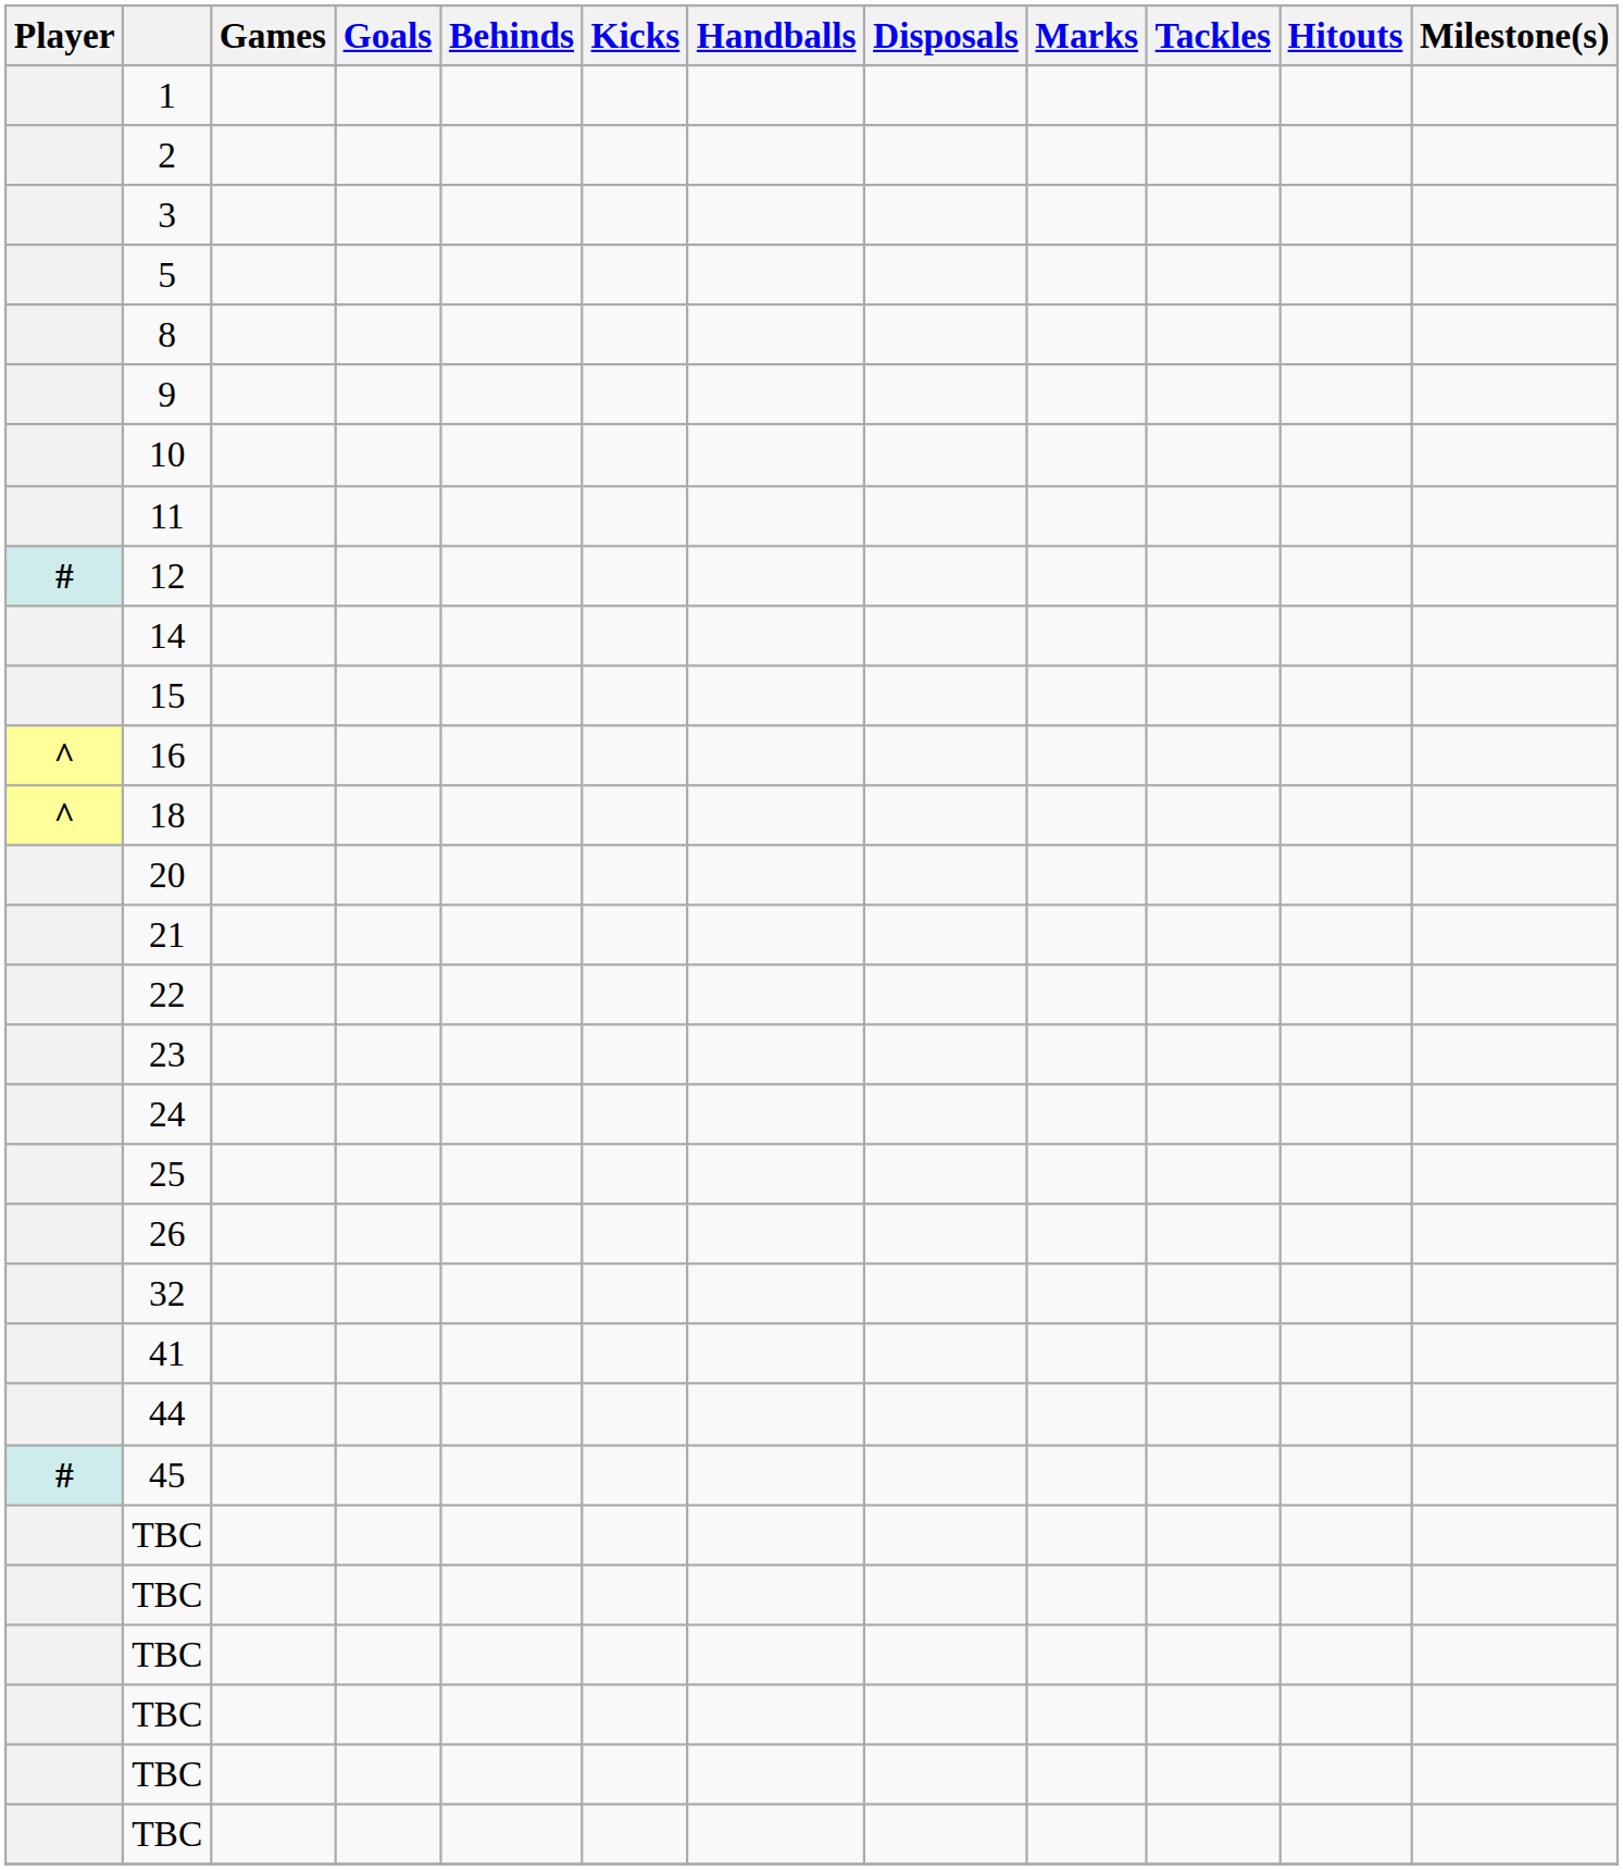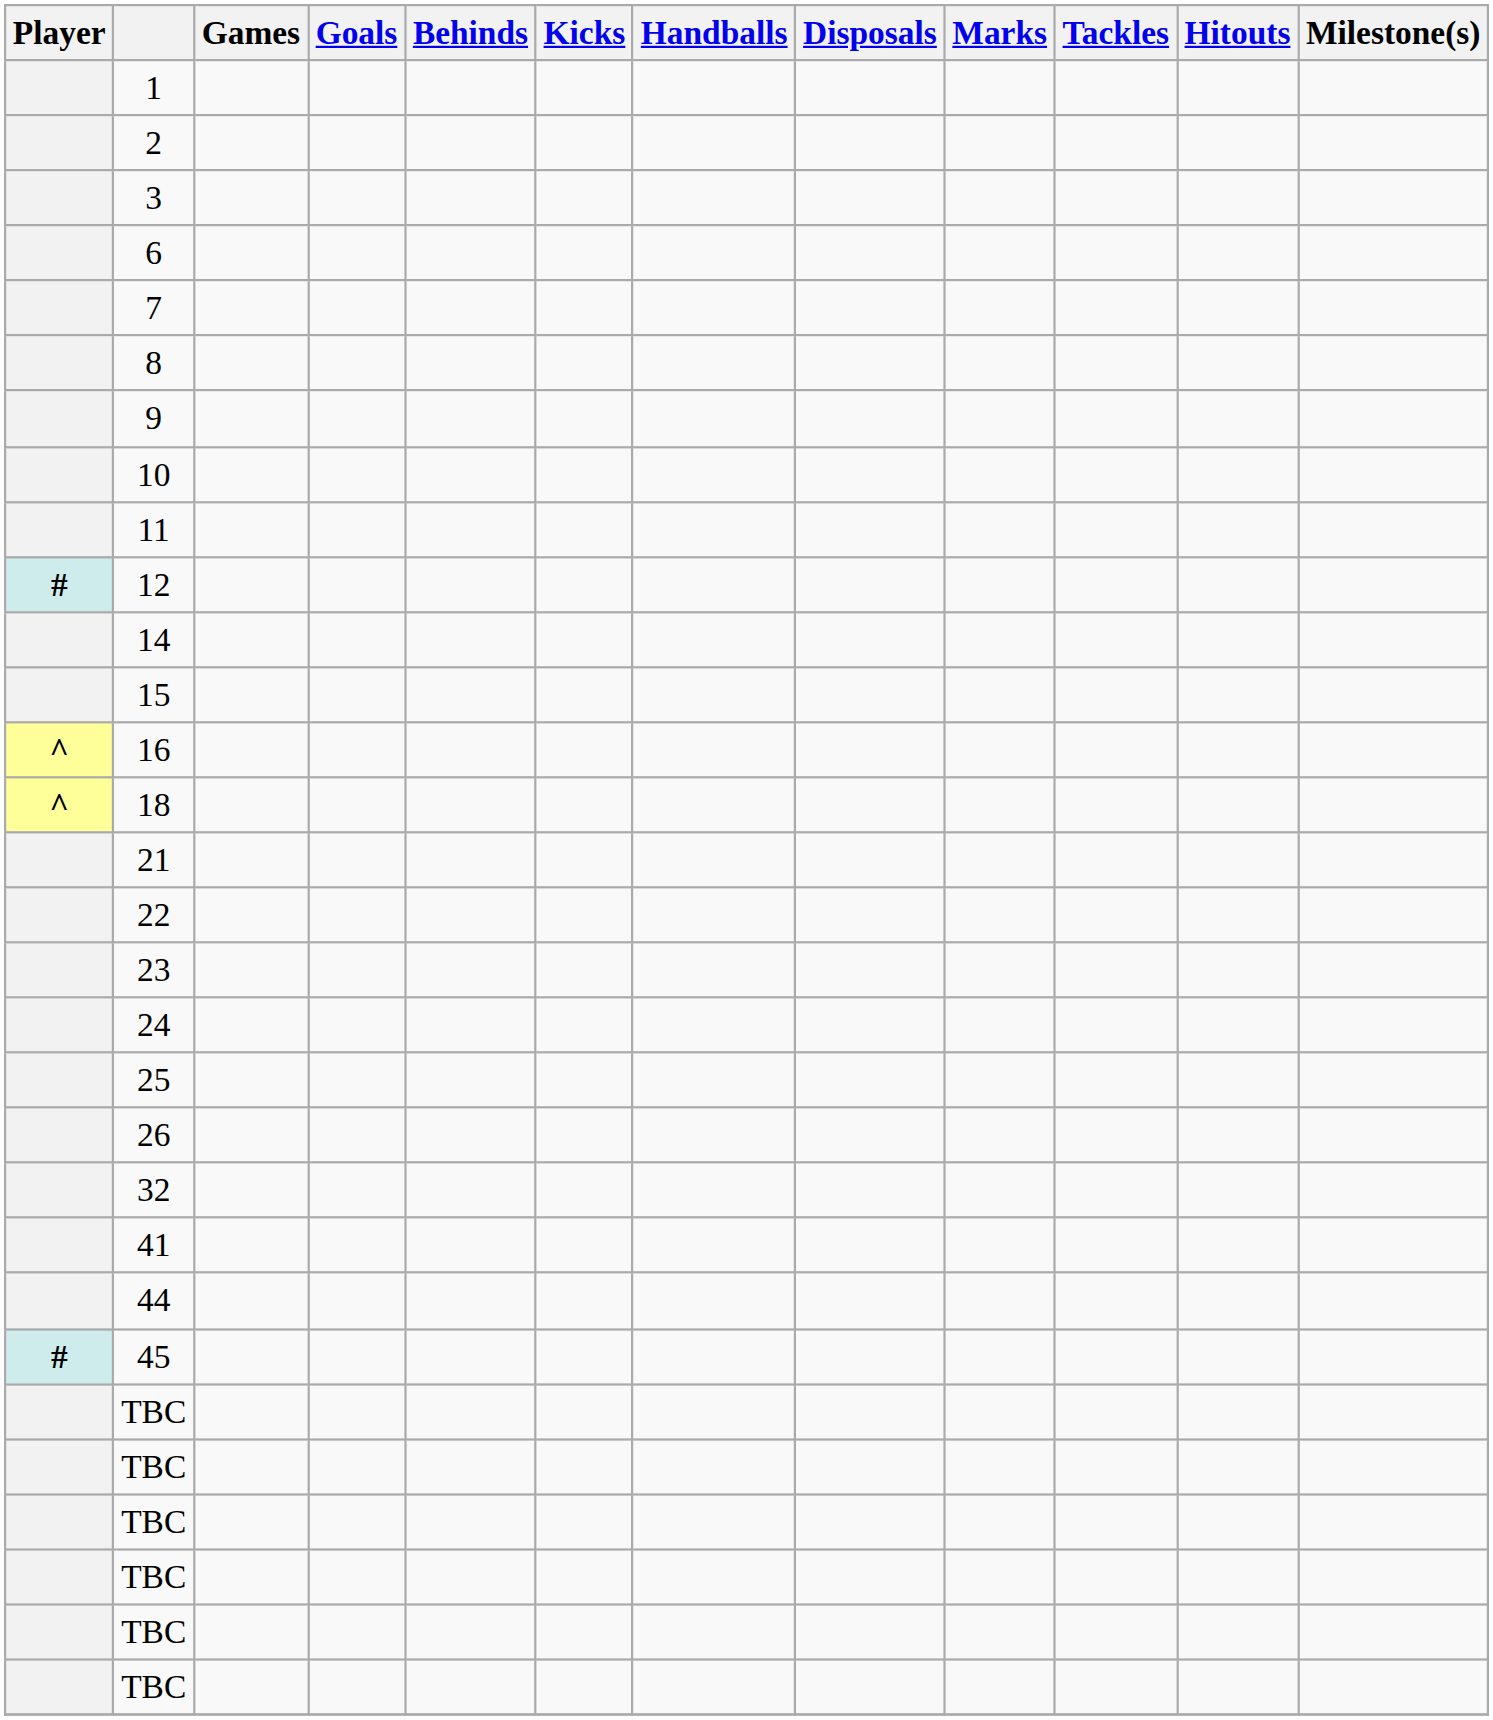 <table class="wikitable plainrowheaders sortable" style="text-align:center; font-size:95%">
 <tr>
 <th scope="col">Player</th>
 <th scope="col"></th>
 <th scope="col" width:3em>Games</th>
 <th scope="col" width:3em><a href='#'>Goals</a></th>
 <th scope="col" width:3em><a href='#'>Behinds</a></th>
 <th scope="col" width:3em><a href='#'>Kicks</a></th>
 <th scope="col" width:3em><a href='#'>Handballs</a></th>
 <th scope="col" width:3em><a href='#'>Disposals</a></th>
 <th scope="col" width:3em><a href='#'>Marks</a></th>
 <th scope="col" width:3em><a href='#'>Tackles</a></th>
 <th scope="col" width:3em><a href='#'>Hitouts</a></th>
 <th scope="col" class="unsortable">Milestone(s)</th>
 </tr>
 <tr>
 <th scope="row"></th>
 <td>1</td>
 <td></td>
 <td></td>
 <td></td>
 <td></td>
 <td></td>
 <td></td>
 <td></td>
 <td></td>
 <td></td>
 <td></td>
 </tr>
 <tr>
 <th scope="row"></th>
 <td>2</td>
 <td></td>
 <td></td>
 <td></td>
 <td></td>
 <td></td>
 <td></td>
 <td></td>
 <td></td>
 <td></td>
 <td></td>
 </tr>
 <tr>
 <th scope="row"></th>
 <td>3</td>
 <td></td>
 <td></td>
 <td></td>
 <td></td>
 <td></td>
 <td></td>
 <td></td>
 <td></td>
 <td></td>
 <td></td>
 </tr>
 <tr>
 <th scope="row"></th>
-<td>5</td>
+<td>6</td>
+<td></td>
+<td></td>
+<td></td>
+<td></td>
+<td></td>
+<td></td>
+<td></td>
+<td></td>
+<td></td>
+<td></td>
+</tr>
+<tr>
+<th scope="row"></th>
+<td>7</td>
 <td></td>
 <td></td>
 <td></td>
 <td></td>
 <td></td>
 <td></td>
 <td></td>
 <td></td>
 <td></td>
 <td></td>
 </tr>
 <tr>
 <th scope="row"></th>
 <td>8</td>
 <td></td>
 <td></td>
 <td></td>
 <td></td>
 <td></td>
 <td></td>
 <td></td>
 <td></td>
 <td></td>
 <td></td>
 </tr>
 <tr>
 <th scope="row"></th>
 <td>9</td>
 <td></td>
 <td></td>
 <td></td>
 <td></td>
 <td></td>
 <td></td>
 <td></td>
 <td></td>
 <td></td>
 <td></td>
 </tr>
 <tr>
 <th scope="row"></th>
 <td>10</td>
 <td></td>
 <td></td>
 <td></td>
 <td></td>
 <td></td>
 <td></td>
 <td></td>
 <td></td>
 <td></td>
 <td></td>
 </tr>
 <tr>
 <th scope="row"></th>
 <td>11</td>
 <td></td>
 <td></td>
 <td></td>
 <td></td>
 <td></td>
 <td></td>
 <td></td>
 <td></td>
 <td></td>
 <td></td>
 </tr>
 <tr>
 <th scope="row" style="background:#cfecec;">#</th>
 <td>12</td>
 <td></td>
 <td></td>
 <td></td>
 <td></td>
 <td></td>
 <td></td>
 <td></td>
 <td></td>
 <td></td>
 <td></td>
 </tr>
 <tr>
 <th scope="row"></th>
 <td>14</td>
 <td></td>
 <td></td>
 <td></td>
 <td></td>
 <td></td>
 <td></td>
 <td></td>
 <td></td>
 <td></td>
 <td></td>
 </tr>
 <tr>
 <th scope="row"></th>
 <td>15</td>
 <td></td>
 <td></td>
 <td></td>
 <td></td>
 <td></td>
 <td></td>
 <td></td>
 <td></td>
 <td></td>
 <td></td>
 </tr>
 <tr>
 <th scope="row" style="background:#ff9">^</th>
 <td>16</td>
 <td></td>
 <td></td>
 <td></td>
 <td></td>
 <td></td>
 <td></td>
 <td></td>
 <td></td>
 <td></td>
 <td></td>
 </tr>
 <tr>
 <th scope="row" style="background:#ff9">^</th>
 <td>18</td>
-<td></td>
-<td></td>
-<td></td>
-<td></td>
-<td></td>
-<td></td>
-<td></td>
-<td></td>
-<td></td>
-<td></td>
-</tr>
-<tr>
-<th scope="row"></th>
-<td>20</td>
 <td></td>
 <td></td>
 <td></td>
 <td></td>
 <td></td>
 <td></td>
 <td></td>
 <td></td>
 <td></td>
 <td></td>
 </tr>
 <tr>
 <th scope="row"></th>
 <td>21</td>
 <td></td>
 <td></td>
 <td></td>
 <td></td>
 <td></td>
 <td></td>
 <td></td>
 <td></td>
 <td></td>
 <td></td>
 </tr>
 <tr>
 <th scope="row"></th>
 <td>22</td>
 <td></td>
 <td></td>
 <td></td>
 <td></td>
 <td></td>
 <td></td>
 <td></td>
 <td></td>
 <td></td>
 <td></td>
 </tr>
 <tr>
 <th scope="row"></th>
 <td>23</td>
 <td></td>
 <td></td>
 <td></td>
 <td></td>
 <td></td>
 <td></td>
 <td></td>
 <td></td>
 <td></td>
 <td></td>
 </tr>
 <tr>
 <th scope="row"></th>
 <td>24</td>
 <td></td>
 <td></td>
 <td></td>
 <td></td>
 <td></td>
 <td></td>
 <td></td>
 <td></td>
 <td></td>
 <td></td>
 </tr>
 <tr>
 <th scope="row"></th>
 <td>25</td>
 <td></td>
 <td></td>
 <td></td>
 <td></td>
 <td></td>
 <td></td>
 <td></td>
 <td></td>
 <td></td>
 <td></td>
 </tr>
 <tr>
 <th scope="row"></th>
 <td>26</td>
 <td></td>
 <td></td>
 <td></td>
 <td></td>
 <td></td>
 <td></td>
 <td></td>
 <td></td>
 <td></td>
 <td></td>
 </tr>
 <tr>
 <th scope="row"></th>
 <td>32</td>
 <td></td>
 <td></td>
 <td></td>
 <td></td>
 <td></td>
 <td></td>
 <td></td>
 <td></td>
 <td></td>
 <td></td>
 </tr>
 <tr>
 <th scope="row"></th>
 <td>41</td>
 <td></td>
 <td></td>
 <td></td>
 <td></td>
 <td></td>
 <td></td>
 <td></td>
 <td></td>
 <td></td>
 <td></td>
 </tr>
 <tr>
 <th scope="row"></th>
 <td>44</td>
 <td></td>
 <td></td>
 <td></td>
 <td></td>
 <td></td>
 <td></td>
 <td></td>
 <td></td>
 <td></td>
 <td></td>
 </tr>
 <tr>
 <th scope="row" style="background:#cfecec;">#</th>
 <td>45</td>
 <td></td>
 <td></td>
 <td></td>
 <td></td>
 <td></td>
 <td></td>
 <td></td>
 <td></td>
 <td></td>
 <td></td>
 </tr>
 <tr>
 <th scope="row"></th>
 <td>TBC</td>
 <td></td>
 <td></td>
 <td></td>
 <td></td>
 <td></td>
 <td></td>
 <td></td>
 <td></td>
 <td></td>
 <td></td>
 </tr>
 <tr>
 <th scope="row"></th>
 <td>TBC</td>
 <td></td>
 <td></td>
 <td></td>
 <td></td>
 <td></td>
 <td></td>
 <td></td>
 <td></td>
 <td></td>
 <td></td>
 </tr>
 <tr>
 <th scope="row"></th>
 <td>TBC</td>
 <td></td>
 <td></td>
 <td></td>
 <td></td>
 <td></td>
 <td></td>
 <td></td>
 <td></td>
 <td></td>
 <td></td>
 </tr>
 <tr>
 <th scope="row"></th>
 <td>TBC</td>
 <td></td>
 <td></td>
 <td></td>
 <td></td>
 <td></td>
 <td></td>
 <td></td>
 <td></td>
 <td></td>
 <td></td>
 </tr>
 <tr>
 <th scope="row"></th>
 <td>TBC</td>
 <td></td>
 <td></td>
 <td></td>
 <td></td>
 <td></td>
 <td></td>
 <td></td>
 <td></td>
 <td></td>
 <td></td>
 </tr>
 <tr>
 <th scope="row"></th>
 <td>TBC</td>
 <td></td>
 <td></td>
 <td></td>
 <td></td>
 <td></td>
 <td></td>
 <td></td>
 <td></td>
 <td></td>
 <td></td>
 </tr>
 <tr>
 </tr>
 </table>
